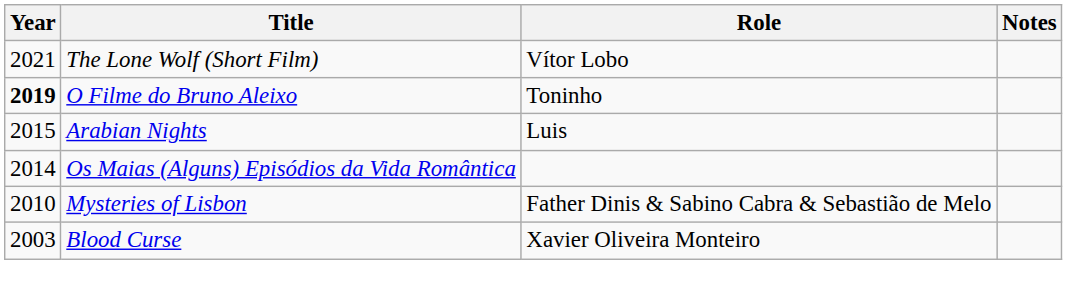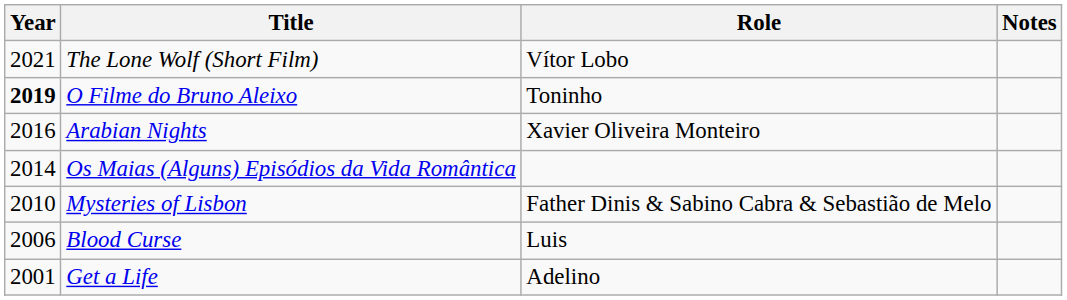 <table class="wikitable sortable">
 <tr>
 <th>Year</th>
 <th>Title</th>
 <th>Role</th>
 <th class="unsortable">Notes</th>
 </tr>
 <tr>
 <td>2021</td>
 <td><em>The Lone Wolf (Short Film)</em></td>
 <td>Vítor Lobo</td>
 </tr>
 <tr>
 <td><strong>2019</strong></td>
 <td><em><a href='#'>O Filme do Bruno Aleixo</a></em></td>
 <td>Toninho</td>
 <td></td>
 </tr>
 <tr>
-<td>2015</td>
+<td>2016</td>
 <td><em><a href='#'>Arabian Nights</a></em></td>
-<td>Luis</td>
+<td>Xavier Oliveira Monteiro</td>
 <td></td>
 </tr>
 <tr>
 <td>2014</td>
 <td><em><a href='#'>Os Maias (Alguns) Episódios da Vida Romântica</a></em></td>
 <td></td>
 <td></td>
 </tr>
 <tr>
 <td>2010</td>
 <td><em><a href='#'>Mysteries of Lisbon</a></em></td>
 <td>Father Dinis & Sabino Cabra & Sebastião de Melo</td>
 <td></td>
 </tr>
 <tr>
-<td>2003</td>
+<td>2006</td>
 <td><em><a href='#'>Blood Curse</a></em></td>
-<td>Xavier Oliveira Monteiro</td>
+<td>Luis</td>
+<td></td>
+</tr>
+<tr>
+<td>2001</td>
+<td><em><a href='#'>Get a Life</a></em></td>
+<td>Adelino</td>
 <td></td>
 </tr>
 </table>
